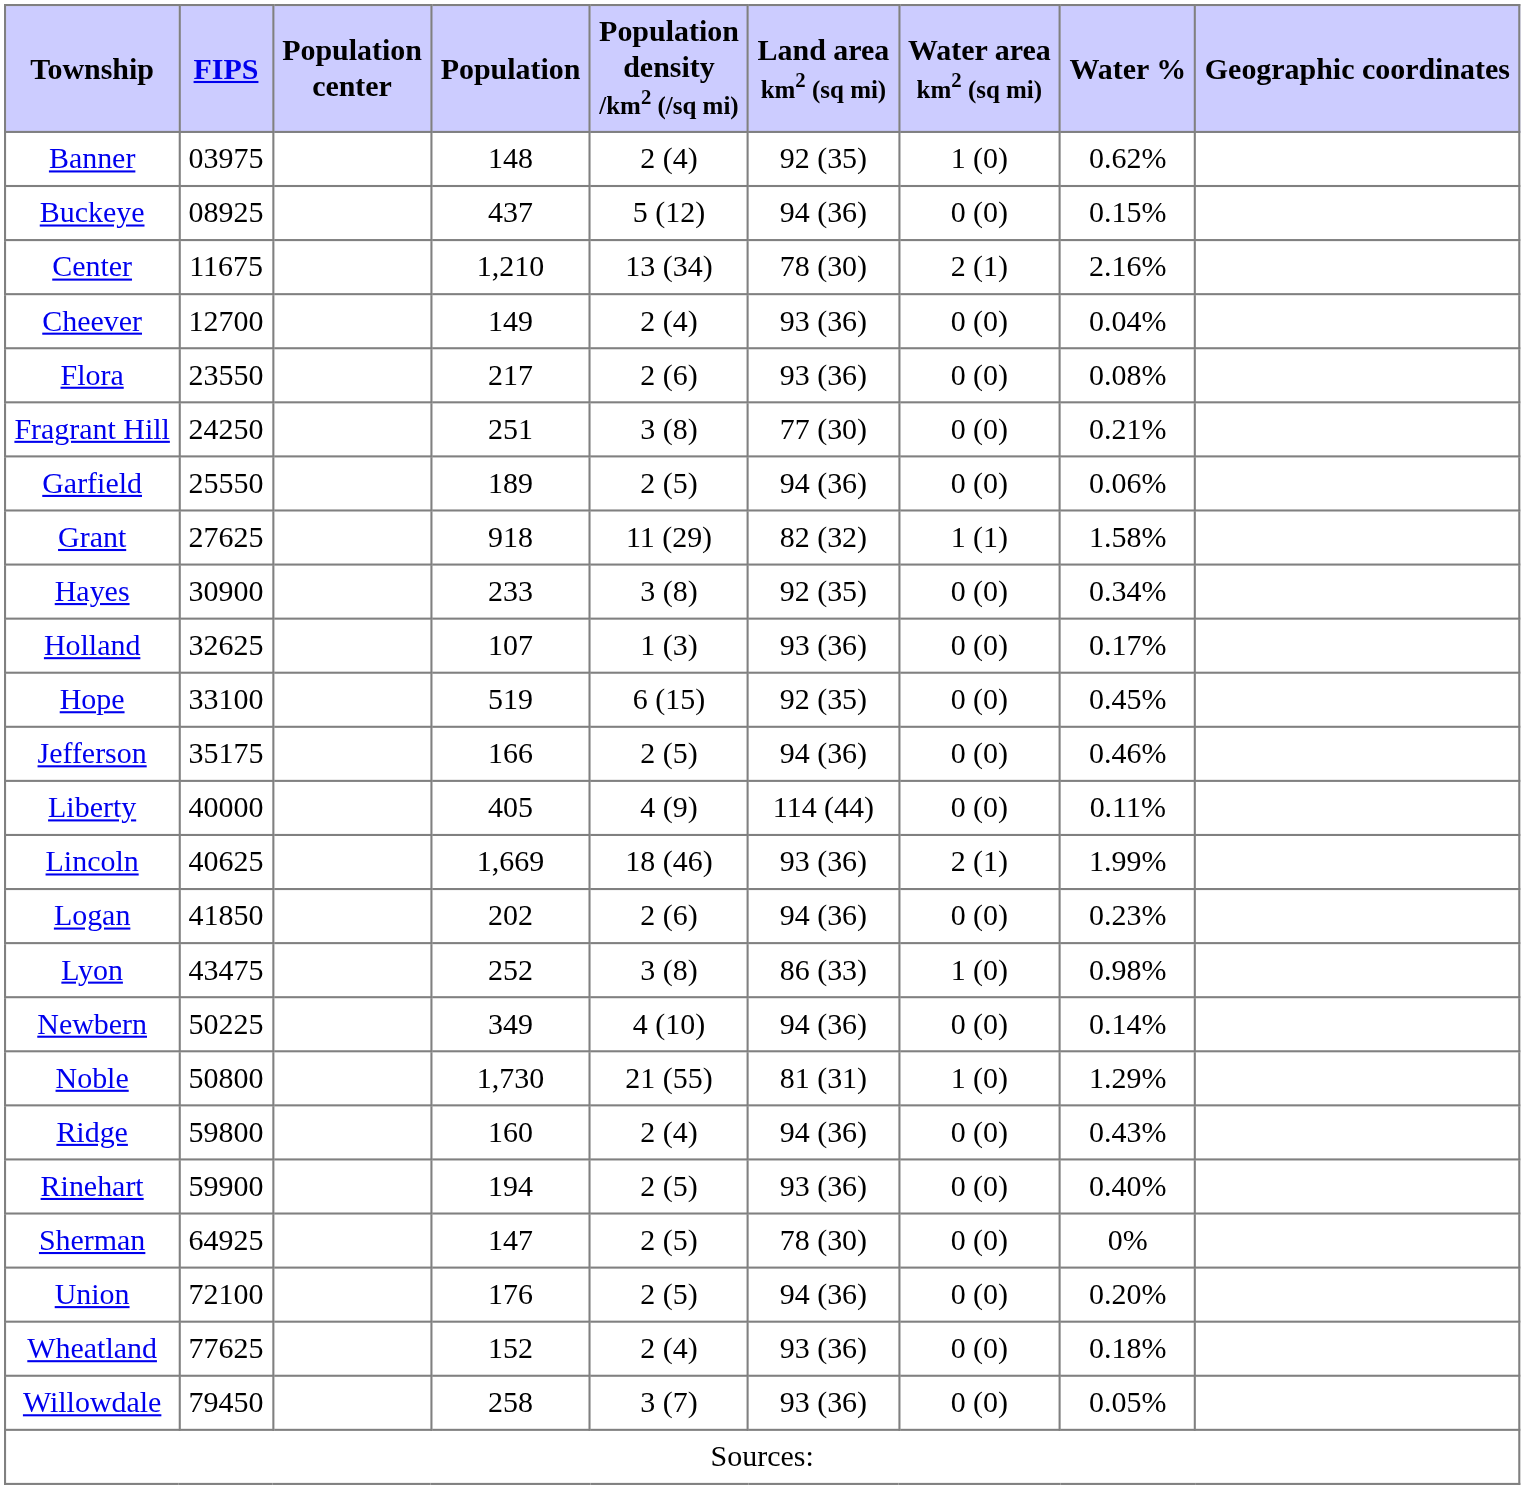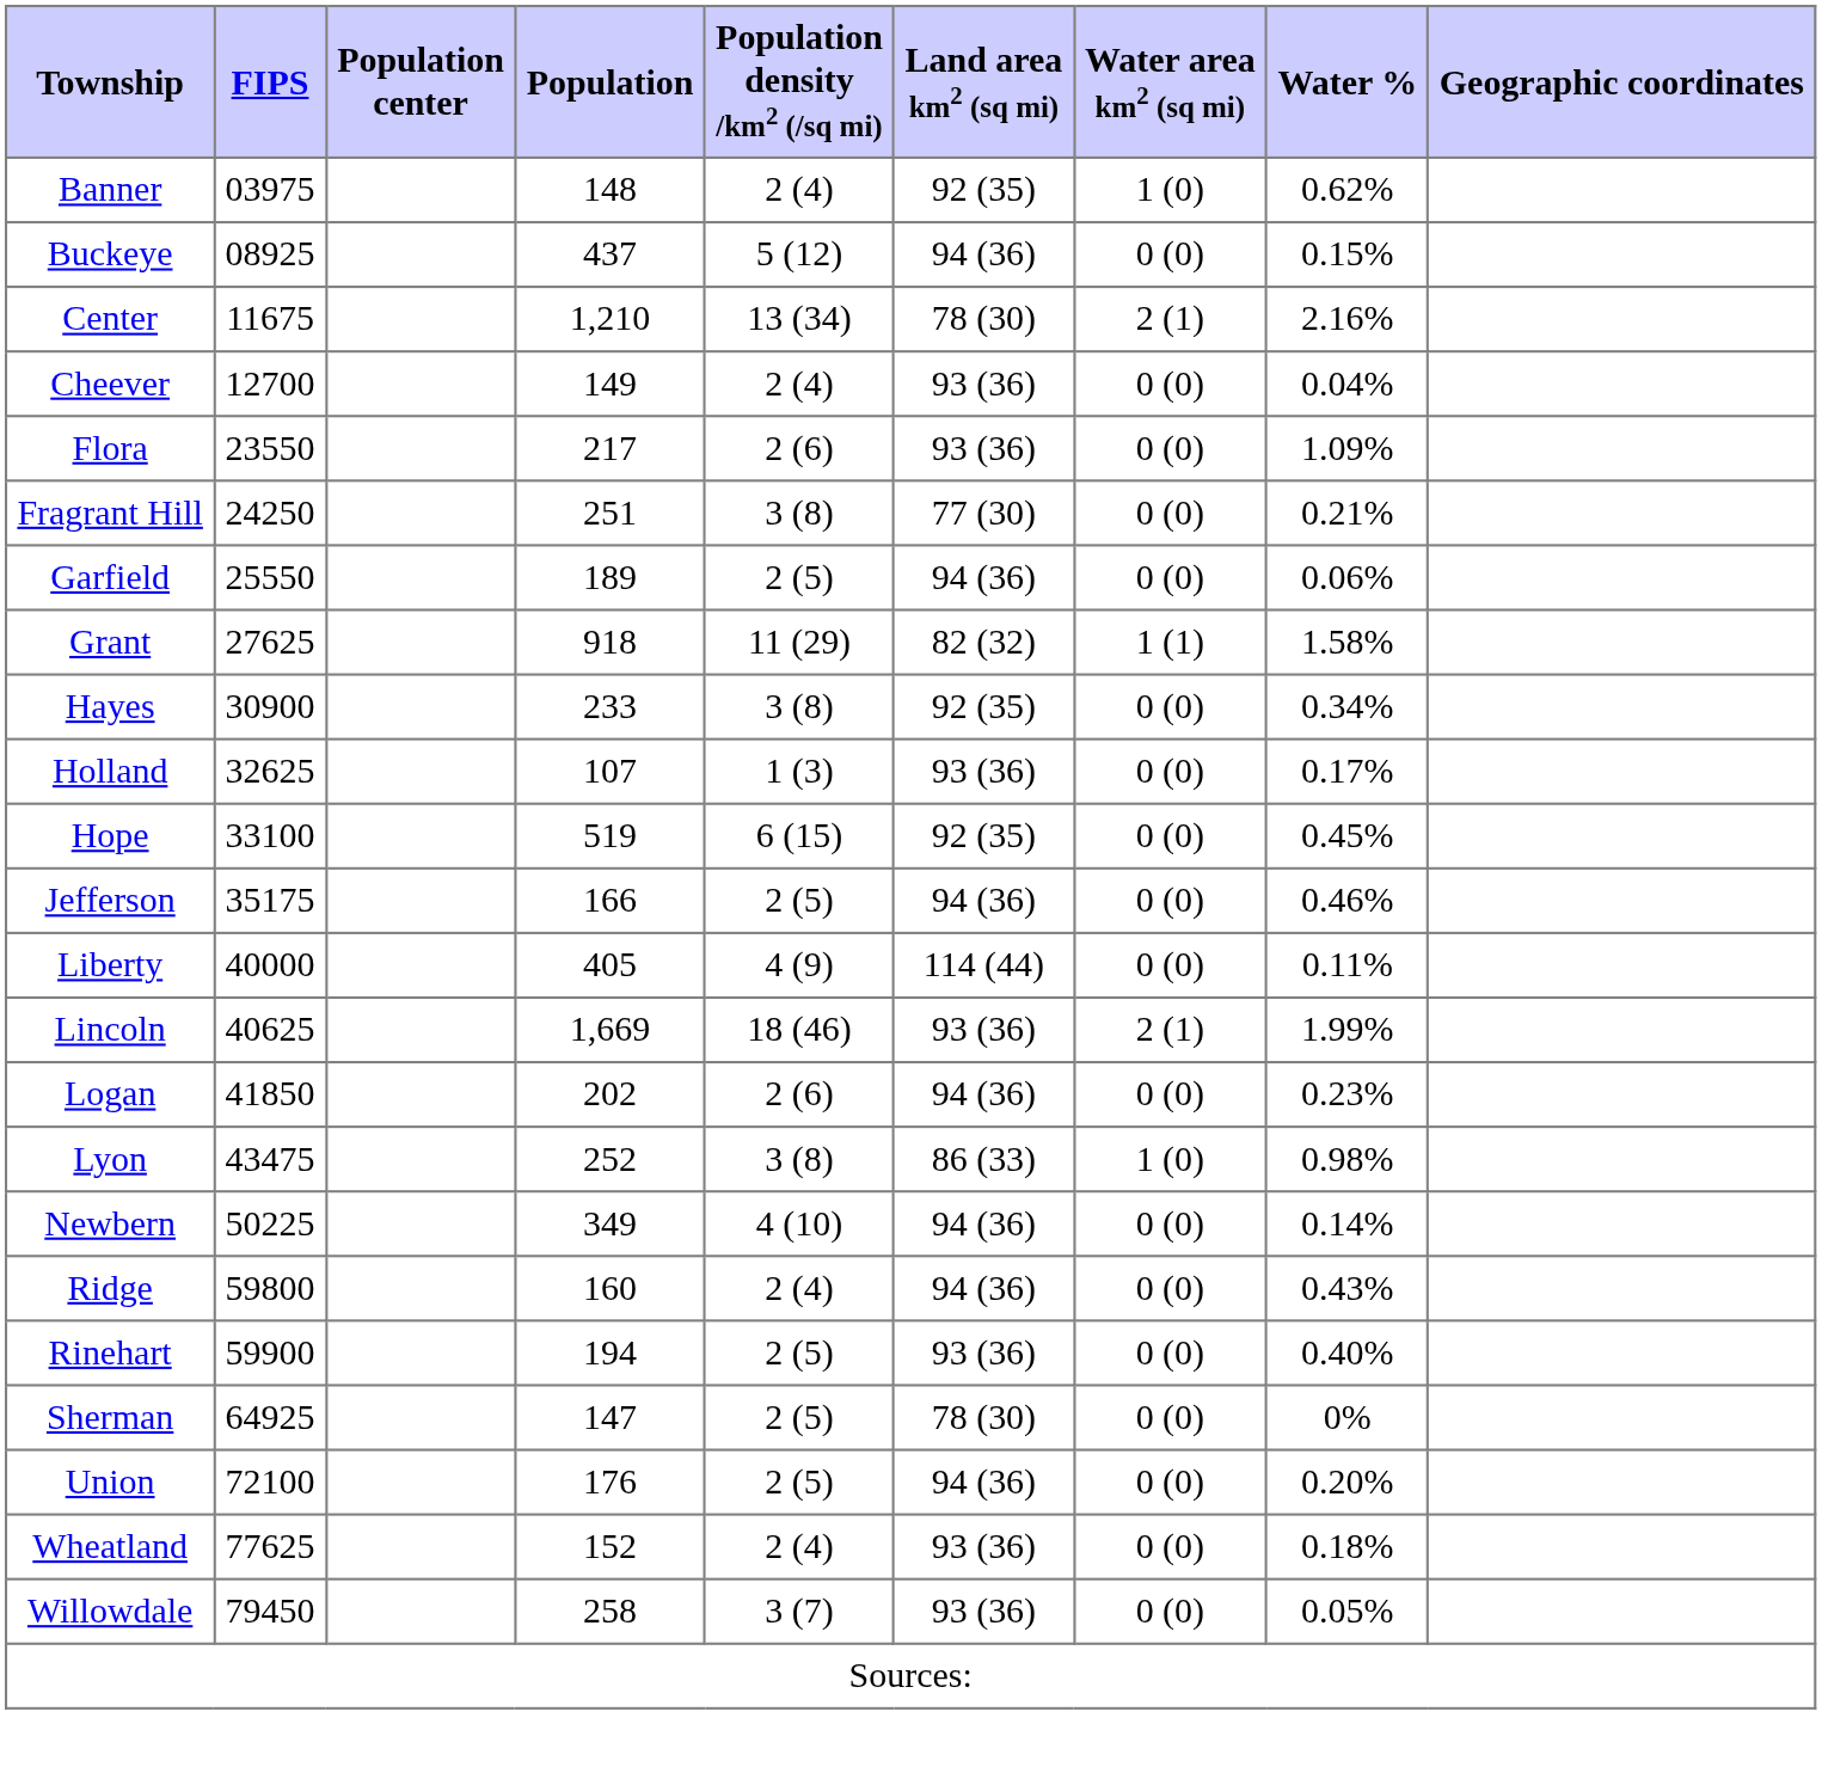 <table class="toccolours" border=1 cellspacing=0 cellpadding=4 style="text-align:center; border-collapse:collapse; font-size:90%;">
 <tr style="background:#ccccff">
 <th>Township</th>
 <th><a href='#'>FIPS</a></th>
 <th>Population<br>center</th>
 <th>Population</th>
 <th>Population<br>density<br><small>/km<sup>2</sup> (/sq mi)</small></th>
 <th>Land area<br><small>km<sup>2</sup> (sq mi)</small></th>
 <th>Water area<br><small>km<sup>2</sup> (sq mi)</small></th>
 <th>Water %</th>
 <th>Geographic coordinates</th>
 </tr>
 <tr>
 <td><a href='#'>Banner</a></td>
 <td>03975</td>
 <td></td>
 <td>148</td>
 <td>2 (4)</td>
 <td>92 (35)</td>
 <td>1 (0)</td>
 <td>0.62%</td>
 <td></td>
 </tr>
 <tr>
 <td><a href='#'>Buckeye</a></td>
 <td>08925</td>
 <td></td>
 <td>437</td>
 <td>5 (12)</td>
 <td>94 (36)</td>
 <td>0 (0)</td>
 <td>0.15%</td>
 <td></td>
 </tr>
 <tr>
 <td><a href='#'>Center</a></td>
 <td>11675</td>
 <td></td>
 <td>1,210</td>
 <td>13 (34)</td>
 <td>78 (30)</td>
 <td>2 (1)</td>
 <td>2.16%</td>
 <td></td>
 </tr>
 <tr>
 <td><a href='#'>Cheever</a></td>
 <td>12700</td>
 <td></td>
 <td>149</td>
 <td>2 (4)</td>
 <td>93 (36)</td>
 <td>0 (0)</td>
 <td>0.04%</td>
 <td></td>
 </tr>
 <tr>
 <td><a href='#'>Flora</a></td>
 <td>23550</td>
 <td></td>
 <td>217</td>
 <td>2 (6)</td>
 <td>93 (36)</td>
 <td>0 (0)</td>
-<td>0.08%</td>
+<td>1.09%</td>
 <td></td>
 </tr>
 <tr>
 <td><a href='#'>Fragrant Hill</a></td>
 <td>24250</td>
 <td></td>
 <td>251</td>
 <td>3 (8)</td>
 <td>77 (30)</td>
 <td>0 (0)</td>
 <td>0.21%</td>
 <td></td>
 </tr>
 <tr>
 <td><a href='#'>Garfield</a></td>
 <td>25550</td>
 <td></td>
 <td>189</td>
 <td>2 (5)</td>
 <td>94 (36)</td>
 <td>0 (0)</td>
 <td>0.06%</td>
 <td></td>
 </tr>
 <tr>
 <td><a href='#'>Grant</a></td>
 <td>27625</td>
 <td></td>
 <td>918</td>
 <td>11 (29)</td>
 <td>82 (32)</td>
 <td>1 (1)</td>
 <td>1.58%</td>
 <td></td>
 </tr>
 <tr>
 <td><a href='#'>Hayes</a></td>
 <td>30900</td>
 <td></td>
 <td>233</td>
 <td>3 (8)</td>
 <td>92 (35)</td>
 <td>0 (0)</td>
 <td>0.34%</td>
 <td></td>
 </tr>
 <tr>
 <td><a href='#'>Holland</a></td>
 <td>32625</td>
 <td></td>
 <td>107</td>
 <td>1 (3)</td>
 <td>93 (36)</td>
 <td>0 (0)</td>
 <td>0.17%</td>
 <td></td>
 </tr>
 <tr>
 <td><a href='#'>Hope</a></td>
 <td>33100</td>
 <td></td>
 <td>519</td>
 <td>6 (15)</td>
 <td>92 (35)</td>
 <td>0 (0)</td>
 <td>0.45%</td>
 <td></td>
 </tr>
 <tr>
 <td><a href='#'>Jefferson</a></td>
 <td>35175</td>
 <td></td>
 <td>166</td>
 <td>2 (5)</td>
 <td>94 (36)</td>
 <td>0 (0)</td>
 <td>0.46%</td>
 <td></td>
 </tr>
 <tr>
 <td><a href='#'>Liberty</a></td>
 <td>40000</td>
 <td></td>
 <td>405</td>
 <td>4 (9)</td>
 <td>114 (44)</td>
 <td>0 (0)</td>
 <td>0.11%</td>
 <td></td>
 </tr>
 <tr>
 <td><a href='#'>Lincoln</a></td>
 <td>40625</td>
 <td></td>
 <td>1,669</td>
 <td>18 (46)</td>
 <td>93 (36)</td>
 <td>2 (1)</td>
 <td>1.99%</td>
 <td></td>
 </tr>
 <tr>
 <td><a href='#'>Logan</a></td>
 <td>41850</td>
 <td></td>
 <td>202</td>
 <td>2 (6)</td>
 <td>94 (36)</td>
 <td>0 (0)</td>
 <td>0.23%</td>
 <td></td>
 </tr>
 <tr>
 <td><a href='#'>Lyon</a></td>
 <td>43475</td>
 <td></td>
 <td>252</td>
 <td>3 (8)</td>
 <td>86 (33)</td>
 <td>1 (0)</td>
 <td>0.98%</td>
 <td></td>
 </tr>
 <tr>
 <td><a href='#'>Newbern</a></td>
 <td>50225</td>
 <td></td>
 <td>349</td>
 <td>4 (10)</td>
 <td>94 (36)</td>
 <td>0 (0)</td>
 <td>0.14%</td>
 <td></td>
 </tr>
 <tr>
-<td><a href='#'>Noble</a></td>
-<td>50800</td>
-<td></td>
-<td>1,730</td>
-<td>21 (55)</td>
-<td>81 (31)</td>
-<td>1 (0)</td>
-<td>1.29%</td>
-<td></td>
-</tr>
-<tr>
 <td><a href='#'>Ridge</a></td>
 <td>59800</td>
 <td></td>
 <td>160</td>
 <td>2 (4)</td>
 <td>94 (36)</td>
 <td>0 (0)</td>
 <td>0.43%</td>
 <td></td>
 </tr>
 <tr>
 <td><a href='#'>Rinehart</a></td>
 <td>59900</td>
 <td></td>
 <td>194</td>
 <td>2 (5)</td>
 <td>93 (36)</td>
 <td>0 (0)</td>
 <td>0.40%</td>
 <td></td>
 </tr>
 <tr>
 <td><a href='#'>Sherman</a></td>
 <td>64925</td>
 <td></td>
 <td>147</td>
 <td>2 (5)</td>
 <td>78 (30)</td>
 <td>0 (0)</td>
 <td>0%</td>
 <td></td>
 </tr>
 <tr>
 <td><a href='#'>Union</a></td>
 <td>72100</td>
 <td></td>
 <td>176</td>
 <td>2 (5)</td>
 <td>94 (36)</td>
 <td>0 (0)</td>
 <td>0.20%</td>
 <td></td>
 </tr>
 <tr>
 <td><a href='#'>Wheatland</a></td>
 <td>77625</td>
 <td></td>
 <td>152</td>
 <td>2 (4)</td>
 <td>93 (36)</td>
 <td>0 (0)</td>
 <td>0.18%</td>
 <td></td>
 </tr>
 <tr>
 <td><a href='#'>Willowdale</a></td>
 <td>79450</td>
 <td></td>
 <td>258</td>
 <td>3 (7)</td>
 <td>93 (36)</td>
 <td>0 (0)</td>
 <td>0.05%</td>
 <td></td>
 </tr>
 <tr>
 <td colspan=9>Sources: </td>
 </tr>
 </table>
